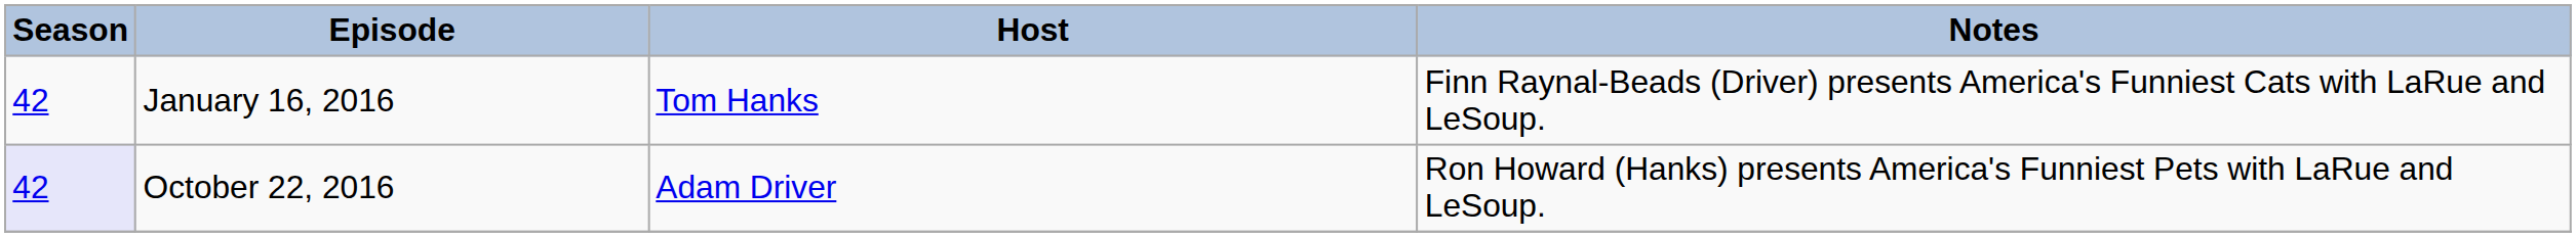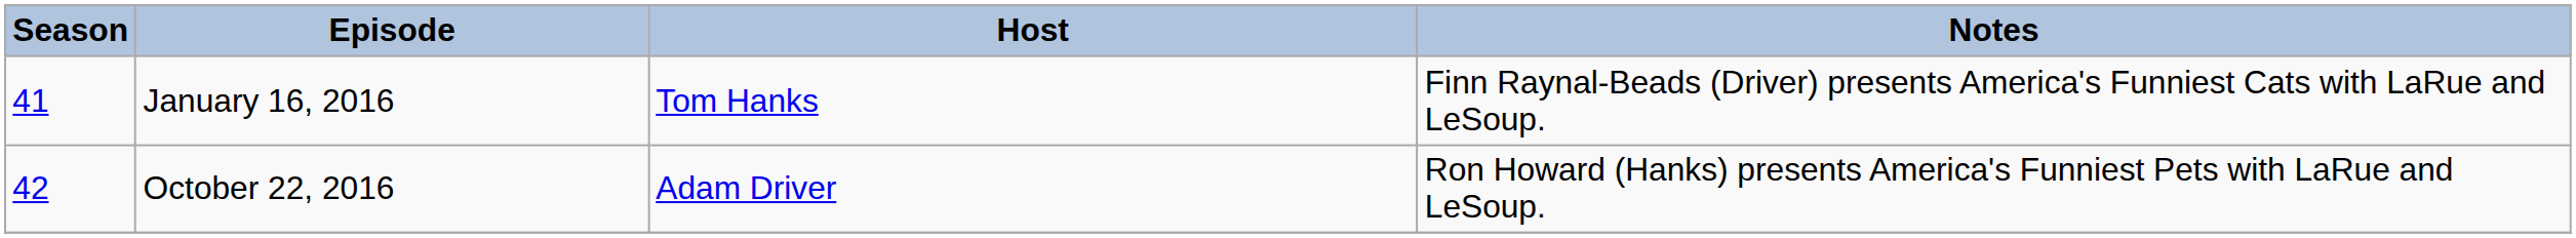 <table class="wikitable" style="width:100%;">
 <tr>
 <th style="background:#B0C4DE;" width="5%">Season</th>
 <th style="background:#B0C4DE;" width="20%">Episode</th>
 <th style="background:#B0C4DE;" width="30%">Host</th>
 <th style="background:#B0C4DE;" width="45%">Notes</th>
 </tr>
 <tr>
-<td><a href='#'>42</a></td>
+<td><a href='#'>41</a></td>
 <td>January 16, 2016</td>
 <td><a href='#'>Tom Hanks</a></td>
 <td>Finn Raynal-Beads (Driver) presents America's Funniest Cats with LaRue and LeSoup. </td>
 </tr>
 <tr>
-<td style="background: lavender;"><a href='#'>42</a></td>
+<td><a href='#'>42</a></td>
 <td>October 22, 2016</td>
 <td><a href='#'>Adam Driver</a></td>
 <td>Ron Howard (Hanks) presents America's Funniest Pets with LaRue and LeSoup. </td>
 </tr>
 <tr>
 </tr>
 </table>
